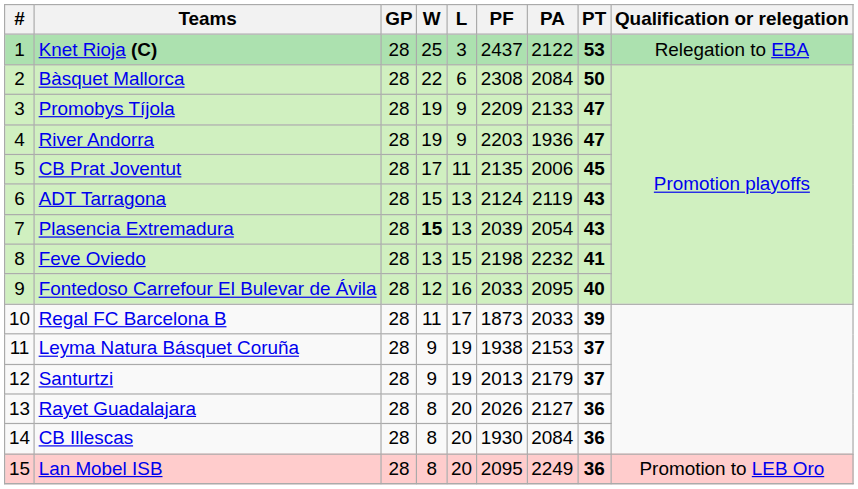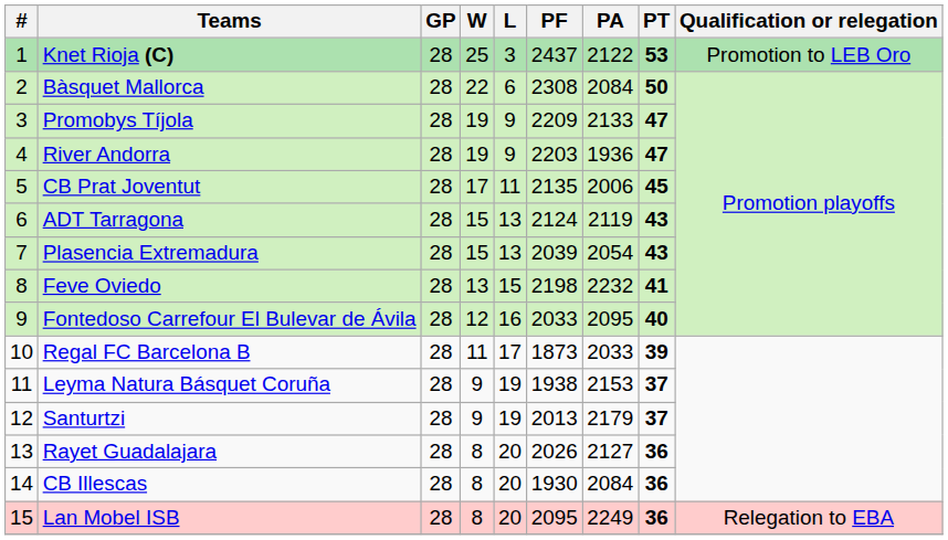 <table class="wikitable" style="text-align: center;">
 <tr>
 <th>#</th>
 <th>Teams</th>
 <th>GP</th>
 <th>W</th>
 <th>L</th>
 <th>PF</th>
 <th>PA</th>
 <th>PT</th>
 <th>Qualification or relegation</th>
 </tr>
 <tr bgcolor=ACE1AF>
 <td>1</td>
 <td align="left"><a href='#'>Knet Rioja</a> <strong>(C)</strong></td>
 <td>28</td>
 <td>25</td>
 <td>3</td>
 <td>2437</td>
 <td>2122</td>
 <td><strong>53</strong></td>
-<td align="center">Relegation to <a href='#'>EBA</a></td>
+<td align="center">Promotion to <a href='#'>LEB Oro</a></td>
 </tr>
 <tr bgcolor=D0F0C0>
 <td>2</td>
 <td align="left"><a href='#'>Bàsquet Mallorca</a></td>
 <td>28</td>
 <td>22</td>
 <td>6</td>
 <td>2308</td>
 <td>2084</td>
 <td><strong>50</strong></td>
 <td rowspan=8><a href='#'>Promotion playoffs</a></td>
 </tr>
 <tr bgcolor=D0F0C0>
 <td>3</td>
 <td align="left"><a href='#'>Promobys Tíjola</a></td>
 <td>28</td>
 <td>19</td>
 <td>9</td>
 <td>2209</td>
 <td>2133</td>
 <td><strong>47</strong></td>
 </tr>
 <tr bgcolor=D0F0C0>
 <td>4</td>
 <td align="left"><a href='#'>River Andorra</a></td>
 <td>28</td>
 <td>19</td>
 <td>9</td>
 <td>2203</td>
 <td>1936</td>
 <td><strong>47</strong></td>
 </tr>
 <tr bgcolor=D0F0C0>
 <td>5</td>
 <td align="left"><a href='#'>CB Prat Joventut</a></td>
 <td>28</td>
 <td>17</td>
 <td>11</td>
 <td>2135</td>
 <td>2006</td>
 <td><strong>45</strong></td>
 </tr>
 <tr bgcolor=D0F0C0>
 <td>6</td>
 <td align="left"><a href='#'>ADT Tarragona</a></td>
 <td>28</td>
 <td>15</td>
 <td>13</td>
 <td>2124</td>
 <td>2119</td>
 <td><strong>43</strong></td>
 </tr>
 <tr bgcolor=D0F0C0>
 <td>7</td>
 <td align="left"><a href='#'>Plasencia Extremadura</a></td>
 <td>28</td>
-<td><strong>15</strong></td>
+<td>15</td>
 <td>13</td>
 <td>2039</td>
 <td>2054</td>
 <td><strong>43</strong></td>
 </tr>
 <tr bgcolor=D0F0C0>
 <td>8</td>
 <td align="left"><a href='#'>Feve Oviedo</a></td>
 <td>28</td>
 <td>13</td>
 <td>15</td>
 <td>2198</td>
 <td>2232</td>
 <td><strong>41</strong></td>
 </tr>
 <tr bgcolor=D0F0C0>
 <td>9</td>
 <td align="left"><a href='#'>Fontedoso Carrefour El Bulevar de Ávila</a></td>
 <td>28</td>
 <td>12</td>
 <td>16</td>
 <td>2033</td>
 <td>2095</td>
 <td><strong>40</strong></td>
 </tr>
 <tr>
 <td>10</td>
 <td align="left"><a href='#'>Regal FC Barcelona B</a></td>
 <td>28</td>
 <td>11</td>
 <td>17</td>
 <td>1873</td>
 <td>2033</td>
 <td><strong>39</strong></td>
 </tr>
 <tr>
 <td>11</td>
 <td align="left"><a href='#'>Leyma Natura Básquet Coruña</a></td>
 <td>28</td>
 <td>9</td>
 <td>19</td>
 <td>1938</td>
 <td>2153</td>
 <td><strong>37</strong></td>
 </tr>
 <tr>
 <td>12</td>
 <td align="left"><a href='#'>Santurtzi</a></td>
 <td>28</td>
 <td>9</td>
 <td>19</td>
 <td>2013</td>
 <td>2179</td>
 <td><strong>37</strong></td>
 </tr>
 <tr>
 <td>13</td>
 <td align="left"><a href='#'>Rayet Guadalajara</a></td>
 <td>28</td>
 <td>8</td>
 <td>20</td>
 <td>2026</td>
 <td>2127</td>
 <td><strong>36</strong></td>
 </tr>
 <tr>
 <td>14</td>
 <td align="left"><a href='#'>CB Illescas</a></td>
 <td>28</td>
 <td>8</td>
 <td>20</td>
 <td>1930</td>
 <td>2084</td>
 <td><strong>36</strong></td>
 </tr>
 <tr bgcolor=FFCCCC>
 <td>15</td>
 <td align="left"><a href='#'>Lan Mobel ISB</a></td>
 <td>28</td>
 <td>8</td>
 <td>20</td>
 <td>2095</td>
 <td>2249</td>
 <td><strong>36</strong></td>
-<td align="center">Promotion to <a href='#'>LEB Oro</a></td>
+<td align="center">Relegation to <a href='#'>EBA</a></td>
 </tr>
 <tr>
 </tr>
 </table>
